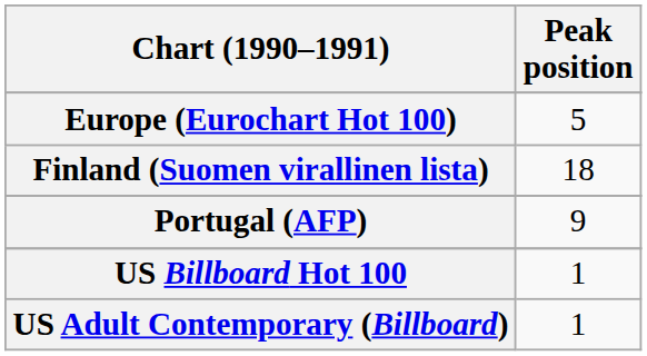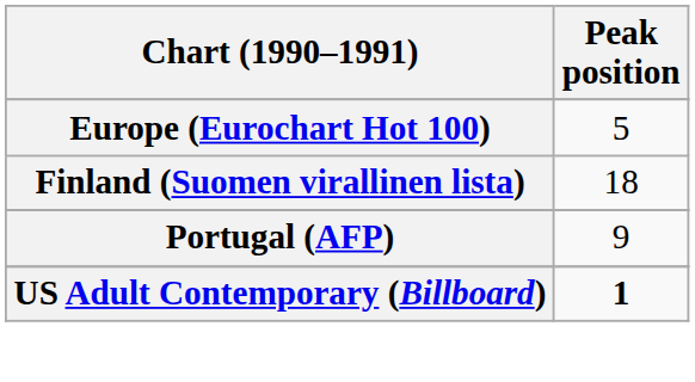 <table class="wikitable sortable plainrowheaders" style="text-align:center">
 <tr>
 <th>Chart (1990–1991)</th>
 <th>Peak<br>position</th>
 </tr>
 <tr>
 </tr>
 <tr>
 </tr>
 <tr>
 </tr>
 <tr>
 </tr>
 <tr>
 <th scope="row">Europe (<a href='#'>Eurochart Hot 100</a>)</th>
 <td>5</td>
 </tr>
 <tr>
 <th scope="row">Finland (<a href='#'>Suomen virallinen lista</a>)</th>
 <td>18</td>
 </tr>
 <tr>
 </tr>
 <tr>
 </tr>
 <tr>
 </tr>
 <tr>
 </tr>
 <tr>
 </tr>
 <tr>
 </tr>
 <tr>
 </tr>
 <tr>
 <th scope="row">Portugal (<a href='#'>AFP</a>)</th>
 <td>9</td>
 </tr>
 <tr>
 </tr>
 <tr>
 </tr>
 <tr>
 </tr>
 <tr>
-<th scope="row">US <a href='#'><em>Billboard</em> Hot 100</a></th>
-<td>1</td>
-</tr>
-<tr>
 <th scope="row">US <a href='#'>Adult Contemporary</a> (<em><a href='#'>Billboard</a></em>)</th>
-<td>1</td>
+<td><strong>1</strong></td>
 </tr>
 </table>
